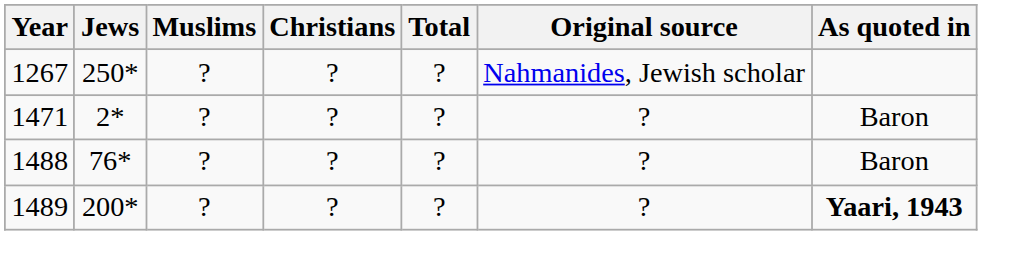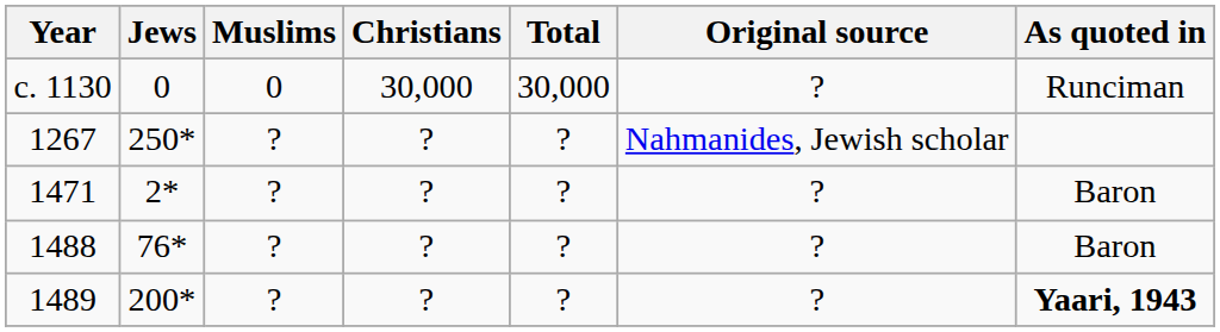 <table class="wikitable">
 <tr>
 <th>Year</th>
 <th>Jews</th>
 <th>Muslims</th>
 <th>Christians</th>
 <th>Total</th>
 <th>Original source</th>
 <th>As quoted in</th>
+</tr>
+<tr style="text-align:center;">
+<td>c. 1130</td>
+<td>0</td>
+<td>0</td>
+<td>30,000</td>
+<td>30,000</td>
+<td>?</td>
+<td>Runciman</td>
 </tr>
 <tr style="text-align:center;">
 <td>1267</td>
 <td>250*</td>
 <td>?</td>
 <td>?</td>
 <td>?</td>
 <td><a href='#'>Nahmanides</a>, Jewish scholar</td>
 <td></td>
 </tr>
 <tr style="text-align:center;">
 <td>1471</td>
 <td>2*</td>
 <td>?</td>
 <td>?</td>
 <td>?</td>
 <td>?</td>
 <td>Baron</td>
 </tr>
 <tr style="text-align:center;">
 <td>1488</td>
 <td>76*</td>
 <td>?</td>
 <td>?</td>
 <td>?</td>
 <td>?</td>
 <td>Baron</td>
 </tr>
 <tr style="text-align:center;">
 <td>1489</td>
 <td>200*</td>
 <td>?</td>
 <td>?</td>
 <td>?</td>
 <td>?</td>
 <td><strong>Yaari, 1943</strong></td>
 </tr>
 </table>
